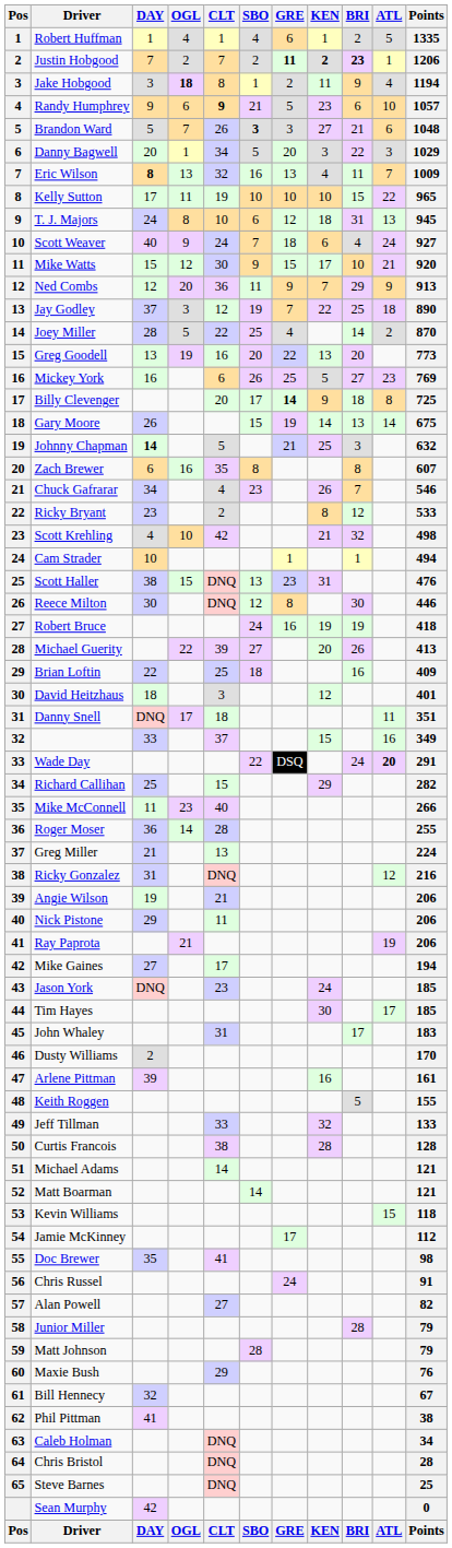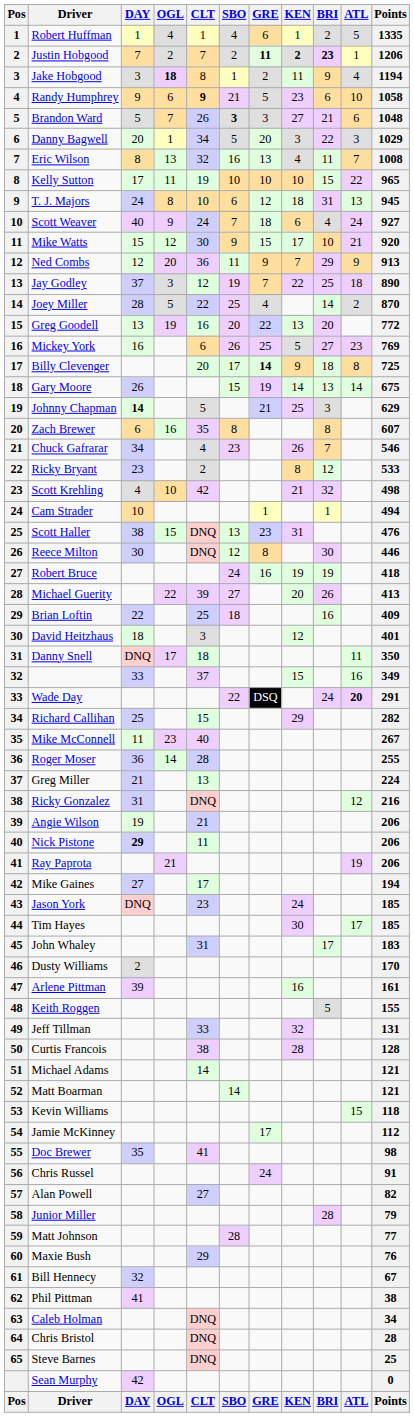 <table class="wikitable" style="font-size:77%; text-align:center;">
 <tr valign="center">
 <th valign="middle">Pos</th>
 <th valign="middle">Driver</th>
 <th><a href='#'>DAY</a></th>
 <th><a href='#'>OGL</a></th>
 <th><a href='#'>CLT</a></th>
 <th><a href='#'>SBO</a></th>
 <th><a href='#'>GRE</a></th>
 <th><a href='#'>KEN</a></th>
 <th><a href='#'>BRI</a></th>
 <th><a href='#'>ATL</a></th>
 <th valign="middle">Points</th>
 </tr>
 <tr>
 <th>1</th>
 <td align="left"><a href='#'>Robert Huffman</a></td>
 <td style="background:#FFFFBF;">1</td>
 <td style="background:#DFDFDF;">4</td>
 <td style="background:#FFFFBF;">1</td>
 <td style="background:#DFDFDF;">4</td>
 <td style="background:#FFDF9F;">6</td>
 <td style="background:#FFFFBF;">1</td>
 <td style="background:#DFDFDF;">2</td>
 <td style="background:#DFDFDF;">5</td>
 <th>1335</th>
 </tr>
 <tr>
 <th>2</th>
 <td align="left"><a href='#'>Justin Hobgood</a></td>
 <td style="background:#FFDF9F;">7</td>
 <td style="background:#DFDFDF;">2</td>
 <td style="background:#FFDF9F;">7</td>
 <td style="background:#DFDFDF;">2</td>
 <td style="background:#DFFFDF;"><strong>11</strong></td>
 <td style="background:#DFDFDF;"><strong>2</strong></td>
 <td style="background:#EFCFFF;"><strong>23</strong></td>
 <td style="background:#FFFFBF;">1</td>
 <th>1206</th>
 </tr>
 <tr>
 <th>3</th>
 <td align="left"><a href='#'>Jake Hobgood</a></td>
 <td style="background:#DFDFDF;">3</td>
 <td style="background:#EFCFFF;"><strong>18</strong></td>
 <td style="background:#FFDF9F;">8</td>
 <td style="background:#FFFFBF;">1</td>
 <td style="background:#DFDFDF;">2</td>
 <td style="background:#DFFFDF;">11</td>
 <td style="background:#FFDF9F;">9</td>
 <td style="background:#DFDFDF;">4</td>
 <th>1194</th>
 </tr>
 <tr>
 <th>4</th>
 <td align="left"><a href='#'>Randy Humphrey</a></td>
 <td style="background:#FFDF9F;">9</td>
 <td style="background:#FFDF9F;">6</td>
 <td style="background:#FFDF9F;"><strong>9</strong></td>
 <td style="background:#EFCFFF;">21</td>
 <td style="background:#DFDFDF;">5</td>
 <td style="background:#EFCFFF;">23</td>
 <td style="background:#FFDF9F;">6</td>
 <td style="background:#FFDF9F;">10</td>
-<th>1057</th>
+<th>1058</th>
 </tr>
 <tr>
 <th>5</th>
 <td align="left"><a href='#'>Brandon Ward</a></td>
 <td style="background:#DFDFDF;">5</td>
 <td style="background:#FFDF9F;">7</td>
 <td style="background:#CFCFFF;">26</td>
 <td style="background:#DFDFDF;"><strong>3</strong></td>
 <td style="background:#DFDFDF;">3</td>
 <td style="background:#EFCFFF;">27</td>
 <td style="background:#EFCFFF;">21</td>
 <td style="background:#FFDF9F;">6</td>
 <th>1048</th>
 </tr>
 <tr>
 <th>6</th>
 <td align="left"><a href='#'>Danny Bagwell</a></td>
 <td style="background:#DFFFDF;">20</td>
 <td style="background:#FFFFBF;">1</td>
 <td style="background:#CFCFFF;">34</td>
 <td style="background:#DFDFDF;">5</td>
 <td style="background:#DFFFDF;">20</td>
 <td style="background:#DFDFDF;">3</td>
 <td style="background:#EFCFFF;">22</td>
 <td style="background:#DFDFDF;">3</td>
 <th>1029</th>
 </tr>
 <tr>
 <th>7</th>
 <td align="left"><a href='#'>Eric Wilson</a></td>
-<td style="background:#FFDF9F;"><strong>8</strong></td>
+<td style="background:#FFDF9F;">8</td>
 <td style="background:#DFFFDF;">13</td>
 <td style="background:#CFCFFF;">32</td>
 <td style="background:#DFFFDF;">16</td>
 <td style="background:#DFFFDF;">13</td>
 <td style="background:#DFDFDF;">4</td>
 <td style="background:#DFFFDF;">11</td>
 <td style="background:#FFDF9F;">7</td>
-<th>1009</th>
+<th>1008</th>
 </tr>
 <tr>
 <th>8</th>
 <td align="left"><a href='#'>Kelly Sutton</a></td>
 <td style="background:#DFFFDF;">17</td>
 <td style="background:#DFFFDF;">11</td>
 <td style="background:#DFFFDF;">19</td>
 <td style="background:#FFDF9F;">10</td>
 <td style="background:#FFDF9F;">10</td>
 <td style="background:#FFDF9F;">10</td>
 <td style="background:#DFFFDF;">15</td>
 <td style="background:#EFCFFF;">22</td>
 <th>965</th>
 </tr>
 <tr>
 <th>9</th>
 <td align="left"><a href='#'>T. J. Majors</a></td>
 <td style="background:#CFCFFF;">24</td>
 <td style="background:#FFDF9F;">8</td>
 <td style="background:#FFDF9F;">10</td>
 <td style="background:#FFDF9F;">6</td>
 <td style="background:#DFFFDF;">12</td>
 <td style="background:#DFFFDF;">18</td>
 <td style="background:#EFCFFF;">31</td>
 <td style="background:#DFFFDF;">13</td>
 <th>945</th>
 </tr>
 <tr>
 <th>10</th>
 <td align="left"><a href='#'>Scott Weaver</a></td>
 <td style="background:#EFCFFF;">40</td>
 <td style="background:#EFCFFF;">9</td>
 <td style="background:#CFCFFF;">24</td>
 <td style="background:#FFDF9F;">7</td>
 <td style="background:#DFFFDF;">18</td>
 <td style="background:#FFDF9F;">6</td>
 <td style="background:#DFDFDF;">4</td>
 <td style="background:#EFCFFF;">24</td>
 <th>927</th>
 </tr>
 <tr>
 <th>11</th>
 <td align="left"><a href='#'>Mike Watts</a></td>
 <td style="background:#DFFFDF;">15</td>
 <td style="background:#DFFFDF;">12</td>
 <td style="background:#CFCFFF;">30</td>
 <td style="background:#FFDF9F;">9</td>
 <td style="background:#DFFFDF;">15</td>
 <td style="background:#DFFFDF;">17</td>
 <td style="background:#FFDF9F;">10</td>
 <td style="background:#EFCFFF;">21</td>
 <th>920</th>
 </tr>
 <tr>
 <th>12</th>
 <td align="left"><a href='#'>Ned Combs</a></td>
 <td style="background:#DFFFDF;">12</td>
 <td style="background:#EFCFFF;">20</td>
 <td style="background:#EFCFFF;">36</td>
 <td style="background:#DFFFDF;">11</td>
 <td style="background:#FFDF9F;">9</td>
 <td style="background:#FFDF9F;">7</td>
 <td style="background:#EFCFFF;">29</td>
 <td style="background:#FFDF9F;">9</td>
 <th>913</th>
 </tr>
 <tr>
 <th>13</th>
 <td align="left"><a href='#'>Jay Godley</a></td>
 <td style="background:#CFCFFF;">37</td>
 <td style="background:#DFDFDF;">3</td>
 <td style="background:#DFFFDF;">12</td>
 <td style="background:#EFCFFF;">19</td>
 <td style="background:#FFDF9F;">7</td>
 <td style="background:#EFCFFF;">22</td>
 <td style="background:#EFCFFF;">25</td>
 <td style="background:#EFCFFF;">18</td>
 <th>890</th>
 </tr>
 <tr>
 <th>14</th>
 <td align="left"><a href='#'>Joey Miller</a></td>
 <td style="background:#CFCFFF;">28</td>
 <td style="background:#DFDFDF;">5</td>
 <td style="background:#CFCFFF;">22</td>
 <td style="background:#EFCFFF;">25</td>
 <td style="background:#DFDFDF;">4</td>
 <td></td>
 <td style="background:#DFFFDF;">14</td>
 <td style="background:#DFDFDF;">2</td>
 <th>870</th>
 </tr>
 <tr>
 <th>15</th>
 <td align="left"><a href='#'>Greg Goodell</a></td>
 <td style="background:#DFFFDF;">13</td>
 <td style="background:#EFCFFF;">19</td>
 <td style="background:#DFFFDF;">16</td>
 <td style="background:#EFCFFF;">20</td>
 <td style="background:#CFCFFF;">22</td>
 <td style="background:#DFFFDF;">13</td>
 <td style="background:#EFCFFF;">20</td>
 <td></td>
-<th>773</th>
+<th>772</th>
 </tr>
 <tr>
 <th>16</th>
 <td align="left"><a href='#'>Mickey York</a></td>
 <td style="background:#DFFFDF;">16</td>
 <td></td>
 <td style="background:#FFDF9F;">6</td>
 <td style="background:#EFCFFF;">26</td>
 <td style="background:#EFCFFF;">25</td>
 <td style="background:#DFDFDF;">5</td>
 <td style="background:#EFCFFF;">27</td>
 <td style="background:#EFCFFF;">23</td>
 <th>769</th>
 </tr>
 <tr>
 <th>17</th>
 <td align="left"><a href='#'>Billy Clevenger</a></td>
 <td></td>
 <td></td>
 <td style="background:#DFFFDF;">20</td>
 <td style="background:#DFFFDF;">17</td>
 <td style="background:#DFFFDF;"><strong>14</strong></td>
 <td style="background:#FFDF9F;">9</td>
 <td style="background:#DFFFDF;">18</td>
 <td style="background:#FFDF9F;">8</td>
 <th>725</th>
 </tr>
 <tr>
 <th>18</th>
 <td align="left"><a href='#'>Gary Moore</a></td>
 <td style="background:#CFCFFF;">26</td>
 <td></td>
 <td></td>
 <td style="background:#DFFFDF;">15</td>
 <td style="background:#EFCFFF;">19</td>
 <td style="background:#DFFFDF;">14</td>
 <td style="background:#DFFFDF;">13</td>
 <td style="background:#DFFFDF;">14</td>
 <th>675</th>
 </tr>
 <tr>
 <th>19</th>
 <td align="left"><a href='#'>Johnny Chapman</a></td>
 <td style="background:#DFFFDF;"><strong>14</strong></td>
 <td></td>
 <td style="background:#DFDFDF;">5</td>
 <td></td>
 <td style="background:#CFCFFF;">21</td>
 <td style="background:#EFCFFF;">25</td>
 <td style="background:#DFDFDF;">3</td>
 <td></td>
-<th>632</th>
+<th>629</th>
 </tr>
 <tr>
 <th>20</th>
 <td align="left"><a href='#'>Zach Brewer</a></td>
 <td style="background:#FFDF9F;">6</td>
 <td style="background:#DFFFDF;">16</td>
 <td style="background:#EFCFFF;">35</td>
 <td style="background:#FFDF9F;">8</td>
 <td></td>
 <td></td>
 <td style="background:#FFDF9F;">8</td>
 <td></td>
 <th>607</th>
 </tr>
 <tr>
 <th>21</th>
 <td align="left"><a href='#'>Chuck Gafrarar</a></td>
 <td style="background:#CFCFFF;">34</td>
 <td></td>
 <td style="background:#DFDFDF;">4</td>
 <td style="background:#EFCFFF;">23</td>
 <td></td>
 <td style="background:#EFCFFF;">26</td>
 <td style="background:#FFDF9F;">7</td>
 <td></td>
 <th>546</th>
 </tr>
 <tr>
 <th>22</th>
 <td align="left"><a href='#'>Ricky Bryant</a></td>
 <td style="background:#CFCFFF;">23</td>
 <td></td>
 <td style="background:#DFDFDF;">2</td>
 <td></td>
 <td></td>
 <td style="background:#FFDF9F;">8</td>
 <td style="background:#DFFFDF;">12</td>
 <td></td>
 <th>533</th>
 </tr>
 <tr>
 <th>23</th>
 <td align="left"><a href='#'>Scott Krehling</a></td>
 <td style="background:#DFDFDF;">4</td>
 <td style="background:#FFDF9F;">10</td>
 <td style="background:#EFCFFF;">42</td>
 <td></td>
 <td></td>
 <td style="background:#EFCFFF;">21</td>
 <td style="background:#EFCFFF;">32</td>
 <td></td>
 <th>498</th>
 </tr>
 <tr>
 <th>24</th>
 <td align="left"><a href='#'>Cam Strader</a></td>
 <td style="background:#FFDF9F;">10</td>
 <td></td>
 <td></td>
 <td></td>
 <td style="background:#FFFFBF;">1</td>
 <td></td>
 <td style="background:#FFFFBF;">1</td>
 <td></td>
 <th>494</th>
 </tr>
 <tr>
 <th>25</th>
 <td align="left"><a href='#'>Scott Haller</a></td>
 <td style="background:#CFCFFF;">38</td>
 <td style="background:#DFFFDF;">15</td>
 <td style="background:#FFCFCF;">DNQ</td>
 <td style="background:#DFFFDF;">13</td>
 <td style="background:#CFCFFF;">23</td>
 <td style="background:#EFCFFF;">31</td>
 <td></td>
 <td></td>
 <th>476</th>
 </tr>
 <tr>
 <th>26</th>
 <td align="left"><a href='#'>Reece Milton</a></td>
 <td style="background:#CFCFFF;">30</td>
 <td></td>
 <td style="background:#FFCFCF;">DNQ</td>
 <td style="background:#DFFFDF;">12</td>
 <td style="background:#FFDF9F;">8</td>
 <td></td>
 <td style="background:#EFCFFF;">30</td>
 <td></td>
 <th>446</th>
 </tr>
 <tr>
 <th>27</th>
 <td align="left"><a href='#'>Robert Bruce</a></td>
 <td></td>
 <td></td>
 <td></td>
 <td style="background:#EFCFFF;">24</td>
 <td style="background:#DFFFDF;">16</td>
 <td style="background:#DFFFDF;">19</td>
 <td style="background:#DFFFDF;">19</td>
 <td></td>
 <th>418</th>
 </tr>
 <tr>
 <th>28</th>
 <td align="left"><a href='#'>Michael Guerity</a></td>
 <td></td>
 <td style="background:#EFCFFF;">22</td>
 <td style="background:#EFCFFF;">39</td>
 <td style="background:#EFCFFF;">27</td>
 <td></td>
 <td style="background:#DFFFDF;">20</td>
 <td style="background:#EFCFFF;">26</td>
 <td></td>
 <th>413</th>
 </tr>
 <tr>
 <th>29</th>
 <td align="left"><a href='#'>Brian Loftin</a></td>
 <td style="background:#CFCFFF;">22</td>
 <td></td>
 <td style="background:#CFCFFF;">25</td>
 <td style="background:#EFCFFF;">18</td>
 <td></td>
 <td></td>
 <td style="background:#DFFFDF;">16</td>
 <td></td>
 <th>409</th>
 </tr>
 <tr>
 <th>30</th>
 <td align="left"><a href='#'>David Heitzhaus</a></td>
 <td style="background:#DFFFDF;">18</td>
 <td></td>
 <td style="background:#DFDFDF;">3</td>
 <td></td>
 <td></td>
 <td style="background:#DFFFDF;">12</td>
 <td></td>
 <td></td>
 <th>401</th>
 </tr>
 <tr>
 <th>31</th>
 <td align="left"><a href='#'>Danny Snell</a></td>
 <td style="background:#FFCFCF;">DNQ</td>
 <td style="background:#EFCFFF;">17</td>
 <td style="background:#DFFFDF;">18</td>
 <td></td>
 <td></td>
 <td></td>
 <td></td>
 <td style="background:#DFFFDF;">11</td>
-<th>351</th>
+<th>350</th>
 </tr>
 <tr>
 <th>32</th>
 <td align="left"></td>
 <td style="background:#CFCFFF;">33</td>
 <td></td>
 <td style="background:#EFCFFF;">37</td>
 <td></td>
 <td></td>
 <td style="background:#DFFFDF;">15</td>
 <td></td>
 <td style="background:#DFFFDF;">16</td>
 <th>349</th>
 </tr>
 <tr>
 <th>33</th>
 <td align="left"><a href='#'>Wade Day</a></td>
 <td></td>
 <td></td>
 <td></td>
 <td style="background:#EFCFFF;">22</td>
 <td style="background:#000000; color:white;">DSQ</td>
 <td></td>
 <td style="background:#EFCFFF;">24</td>
 <td style="background:#EFCFFF;"><strong>20</strong></td>
 <th>291</th>
 </tr>
 <tr>
 <th>34</th>
 <td align="left"><a href='#'>Richard Callihan</a></td>
 <td style="background:#CFCFFF;">25</td>
 <td></td>
 <td style="background:#DFFFDF;">15</td>
 <td></td>
 <td></td>
 <td style="background:#EFCFFF;">29</td>
 <td></td>
 <td></td>
 <th>282</th>
 </tr>
 <tr>
 <th>35</th>
 <td align="left"><a href='#'>Mike McConnell</a></td>
 <td style="background:#DFFFDF;">11</td>
 <td style="background:#EFCFFF;">23</td>
 <td style="background:#EFCFFF;">40</td>
 <td></td>
 <td></td>
 <td></td>
 <td></td>
 <td></td>
-<th>266</th>
+<th>267</th>
 </tr>
 <tr>
 <th>36</th>
 <td align="left"><a href='#'>Roger Moser</a></td>
 <td style="background:#CFCFFF;">36</td>
 <td style="background:#DFFFDF;">14</td>
 <td style="background:#CFCFFF;">28</td>
 <td></td>
 <td></td>
 <td></td>
 <td></td>
 <td></td>
 <th>255</th>
 </tr>
 <tr>
 <th>37</th>
 <td align="left">Greg Miller</td>
 <td style="background:#CFCFFF;">21</td>
 <td></td>
 <td style="background:#DFFFDF;">13</td>
 <td></td>
 <td></td>
 <td></td>
 <td></td>
 <td></td>
 <th>224</th>
 </tr>
 <tr>
 <th>38</th>
 <td align="left"><a href='#'>Ricky Gonzalez</a></td>
 <td style="background:#CFCFFF;">31</td>
 <td></td>
 <td style="background:#FFCFCF;">DNQ</td>
 <td></td>
 <td></td>
 <td></td>
 <td></td>
 <td style="background:#DFFFDF;">12</td>
 <th>216</th>
 </tr>
 <tr>
 <th>39</th>
 <td align="left"><a href='#'>Angie Wilson</a></td>
 <td style="background:#DFFFDF;">19</td>
 <td></td>
 <td style="background:#CFCFFF;">21</td>
 <td></td>
 <td></td>
 <td></td>
 <td></td>
 <td></td>
 <th>206</th>
 </tr>
 <tr>
 <th>40</th>
 <td align="left"><a href='#'>Nick Pistone</a></td>
-<td style="background:#CFCFFF;">29</td>
+<td style="background:#CFCFFF;"><strong>29</strong></td>
 <td></td>
 <td style="background:#DFFFDF;">11</td>
 <td></td>
 <td></td>
 <td></td>
 <td></td>
 <td></td>
 <th>206</th>
 </tr>
 <tr>
 <th>41</th>
 <td align="left"><a href='#'>Ray Paprota</a></td>
 <td></td>
 <td style="background:#EFCFFF;">21</td>
 <td></td>
 <td></td>
 <td></td>
 <td></td>
 <td></td>
 <td style="background:#EFCFFF;">19</td>
 <th>206</th>
 </tr>
 <tr>
 <th>42</th>
 <td align="left">Mike Gaines</td>
 <td style="background:#CFCFFF;">27</td>
 <td></td>
 <td style="background:#DFFFDF;">17</td>
 <td></td>
 <td></td>
 <td></td>
 <td></td>
 <td></td>
 <th>194</th>
 </tr>
 <tr>
 <th>43</th>
 <td align="left"><a href='#'>Jason York</a></td>
 <td style="background:#FFCFCF;">DNQ</td>
 <td></td>
 <td style="background:#CFCFFF;">23</td>
 <td></td>
 <td></td>
 <td style="background:#EFCFFF;">24</td>
 <td></td>
 <td></td>
 <th>185</th>
 </tr>
 <tr>
 <th>44</th>
 <td align="left">Tim Hayes</td>
 <td></td>
 <td></td>
 <td></td>
 <td></td>
 <td></td>
 <td style="background:#EFCFFF;">30</td>
 <td></td>
 <td style="background:#DFFFDF;">17</td>
 <th>185</th>
 </tr>
 <tr>
 <th>45</th>
 <td align="left">John Whaley</td>
 <td></td>
 <td></td>
 <td style="background:#CFCFFF;">31</td>
 <td></td>
 <td></td>
 <td></td>
 <td style="background:#DFFFDF;">17</td>
 <td></td>
 <th>183</th>
 </tr>
 <tr>
 <th>46</th>
 <td align="left">Dusty Williams</td>
 <td style="background:#DFDFDF;">2</td>
 <td></td>
 <td></td>
 <td></td>
 <td></td>
 <td></td>
 <td></td>
 <td></td>
 <th>170</th>
 </tr>
 <tr>
 <th>47</th>
 <td align="left"><a href='#'>Arlene Pittman</a></td>
 <td style="background:#EFCFFF;">39</td>
 <td></td>
 <td></td>
 <td></td>
 <td></td>
 <td style="background:#DFFFDF;">16</td>
 <td></td>
 <td></td>
 <th>161</th>
 </tr>
 <tr>
 <th>48</th>
 <td align="left"><a href='#'>Keith Roggen</a></td>
 <td></td>
 <td></td>
 <td></td>
 <td></td>
 <td></td>
 <td></td>
 <td style="background:#DFDFDF;">5</td>
 <td></td>
 <th>155</th>
 </tr>
 <tr>
 <th>49</th>
 <td align="left">Jeff Tillman</td>
 <td></td>
 <td></td>
 <td style="background:#CFCFFF;">33</td>
 <td></td>
 <td></td>
 <td style="background:#EFCFFF;">32</td>
 <td></td>
 <td></td>
-<th>133</th>
+<th>131</th>
 </tr>
 <tr>
 <th>50</th>
 <td align="left">Curtis Francois</td>
 <td></td>
 <td></td>
 <td style="background:#EFCFFF;">38</td>
 <td></td>
 <td></td>
 <td style="background:#EFCFFF;">28</td>
 <td></td>
 <td></td>
 <th>128</th>
 </tr>
 <tr>
 <th>51</th>
 <td align="left">Michael Adams</td>
 <td></td>
 <td></td>
 <td style="background:#DFFFDF;">14</td>
 <td></td>
 <td></td>
 <td></td>
 <td></td>
 <td></td>
 <th>121</th>
 </tr>
 <tr>
 <th>52</th>
 <td align="left">Matt Boarman</td>
 <td></td>
 <td></td>
 <td></td>
 <td style="background:#DFFFDF;">14</td>
 <td></td>
 <td></td>
 <td></td>
 <td></td>
 <th>121</th>
 </tr>
 <tr>
 <th>53</th>
 <td align="left">Kevin Williams</td>
 <td></td>
 <td></td>
 <td></td>
 <td></td>
 <td></td>
 <td></td>
 <td></td>
 <td style="background:#DFFFDF;">15</td>
 <th>118</th>
 </tr>
 <tr>
 <th>54</th>
 <td align="left">Jamie McKinney</td>
 <td></td>
 <td></td>
 <td></td>
 <td></td>
 <td style="background:#DFFFDF;">17</td>
 <td></td>
 <td></td>
 <td></td>
 <th>112</th>
 </tr>
 <tr>
 <th>55</th>
 <td align="left"><a href='#'>Doc Brewer</a></td>
 <td style="background:#CFCFFF;">35</td>
 <td></td>
 <td style="background:#EFCFFF;">41</td>
 <td></td>
 <td></td>
 <td></td>
 <td></td>
 <td></td>
 <th>98</th>
 </tr>
 <tr>
 <th>56</th>
 <td align="left">Chris Russel</td>
 <td></td>
 <td></td>
 <td></td>
 <td></td>
 <td style="background:#EFCFFF;">24</td>
 <td></td>
 <td></td>
 <td></td>
 <th>91</th>
 </tr>
 <tr>
 <th>57</th>
 <td align="left">Alan Powell</td>
 <td></td>
 <td></td>
 <td style="background:#CFCFFF;">27</td>
 <td></td>
 <td></td>
 <td></td>
 <td></td>
 <td></td>
 <th>82</th>
 </tr>
 <tr>
 <th>58</th>
 <td align="left"><a href='#'>Junior Miller</a></td>
 <td></td>
 <td></td>
 <td></td>
 <td></td>
 <td></td>
 <td></td>
 <td style="background:#EFCFFF;">28</td>
 <td></td>
 <th>79</th>
 </tr>
 <tr>
 <th>59</th>
 <td align="left">Matt Johnson</td>
 <td></td>
 <td></td>
 <td></td>
 <td style="background:#EFCFFF;">28</td>
 <td></td>
 <td></td>
 <td></td>
 <td></td>
-<th>79</th>
+<th>77</th>
 </tr>
 <tr>
 <th>60</th>
 <td align="left">Maxie Bush</td>
 <td></td>
 <td></td>
 <td style="background:#CFCFFF;">29</td>
 <td></td>
 <td></td>
 <td></td>
 <td></td>
 <td></td>
 <th>76</th>
 </tr>
 <tr>
 <th>61</th>
 <td align="left">Bill Hennecy</td>
 <td style="background:#CFCFFF;">32</td>
 <td></td>
 <td></td>
 <td></td>
 <td></td>
 <td></td>
 <td></td>
 <td></td>
 <th>67</th>
 </tr>
 <tr>
 <th>62</th>
 <td align="left">Phil Pittman</td>
 <td style="background:#EFCFFF;">41</td>
 <td></td>
 <td></td>
 <td></td>
 <td></td>
 <td></td>
 <td></td>
 <td></td>
 <th>38</th>
 </tr>
 <tr>
 <th>63</th>
 <td align="left"><a href='#'>Caleb Holman</a></td>
 <td></td>
 <td></td>
 <td style="background:#FFCFCF;">DNQ</td>
 <td></td>
 <td></td>
 <td></td>
 <td></td>
 <td></td>
 <th>34</th>
 </tr>
 <tr>
 <th>64</th>
 <td align="left">Chris Bristol</td>
 <td></td>
 <td></td>
 <td style="background:#FFCFCF;">DNQ</td>
 <td></td>
 <td></td>
 <td></td>
 <td></td>
 <td></td>
 <th>28</th>
 </tr>
 <tr>
 <th>65</th>
 <td align="left">Steve Barnes</td>
 <td></td>
 <td></td>
 <td style="background:#FFCFCF;">DNQ</td>
 <td></td>
 <td></td>
 <td></td>
 <td></td>
 <td></td>
 <th>25</th>
 </tr>
 <tr>
 <th></th>
 <td align="left"><a href='#'>Sean Murphy</a></td>
 <td style="background:#EFCFFF;">42</td>
 <td></td>
 <td></td>
 <td></td>
 <td></td>
 <td></td>
 <td></td>
 <td></td>
 <th>0</th>
 </tr>
 <tr valign="center">
 <th valign="middle">Pos</th>
 <th valign="middle">Driver</th>
 <th><a href='#'>DAY</a></th>
 <th><a href='#'>OGL</a></th>
 <th><a href='#'>CLT</a></th>
 <th><a href='#'>SBO</a></th>
 <th><a href='#'>GRE</a></th>
 <th><a href='#'>KEN</a></th>
 <th><a href='#'>BRI</a></th>
 <th><a href='#'>ATL</a></th>
 <th valign="middle">Points</th>
 </tr>
 </table>
